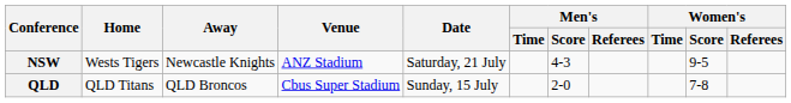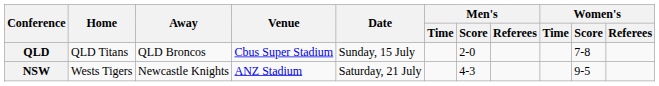 <table class="wikitable">
 <tr>
 <th rowspan="2">Conference</th>
 <th rowspan="2">Home</th>
 <th rowspan="2">Away</th>
 <th rowspan="2">Venue</th>
 <th rowspan="2">Date</th>
 <th colspan="3">Men's</th>
 <th colspan="3">Women's</th>
 </tr>
 <tr>
 <th>Time</th>
 <th>Score</th>
 <th>Referees</th>
 <th>Time</th>
 <th>Score</th>
 <th>Referees</th>
 </tr>
 <tr>
+<th>QLD</th>
+<td>QLD Titans</td>
+<td>QLD Broncos</td>
+<td><a href='#'>Cbus Super Stadium</a></td>
+<td>Sunday, 15 July</td>
+<td></td>
+<td>2-0</td>
+<td></td>
+<td></td>
+<td>7-8</td>
+<td></td>
+</tr>
+<tr>
 <th>NSW</th>
 <td>Wests Tigers</td>
 <td>Newcastle Knights</td>
 <td><a href='#'>ANZ Stadium</a></td>
 <td>Saturday, 21 July</td>
 <td></td>
 <td>4-3</td>
 <td></td>
 <td></td>
 <td>9-5</td>
 <td></td>
 </tr>
-<tr>
-<th>QLD</th>
-<td>QLD Titans</td>
-<td>QLD Broncos</td>
-<td><a href='#'>Cbus Super Stadium</a></td>
-<td>Sunday, 15 July</td>
-<td></td>
-<td>2-0</td>
-<td></td>
-<td></td>
-<td>7-8</td>
-<td></td>
-</tr>
 </table>
